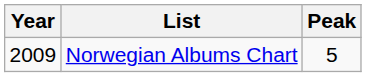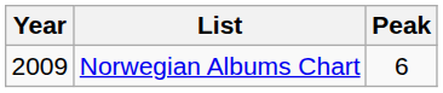 <table class="wikitable">
 <tr>
 <th>Year</th>
 <th>List</th>
 <th>Peak</th>
 </tr>
 <tr>
 <td rowspan="1">2009</td>
 <td><a href='#'>Norwegian Albums Chart</a></td>
-<td align="center">5</td>
+<td align="center">6</td>
 </tr>
 </table>
